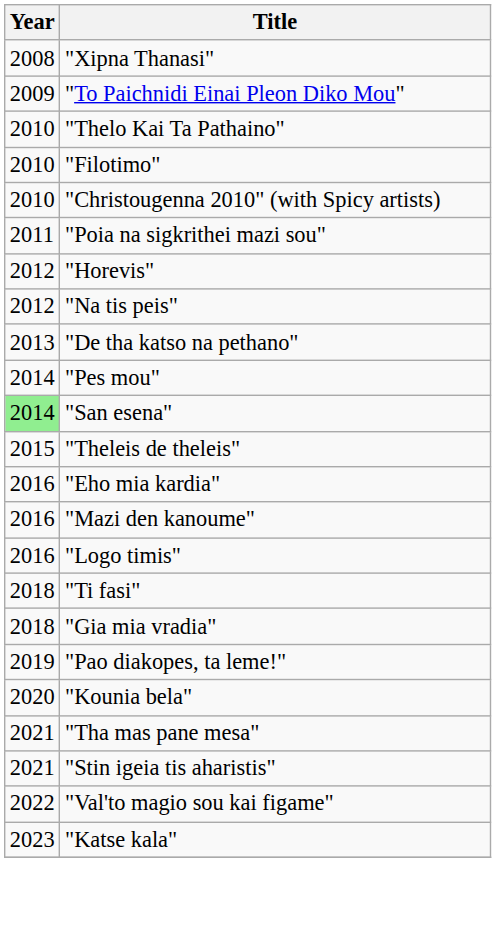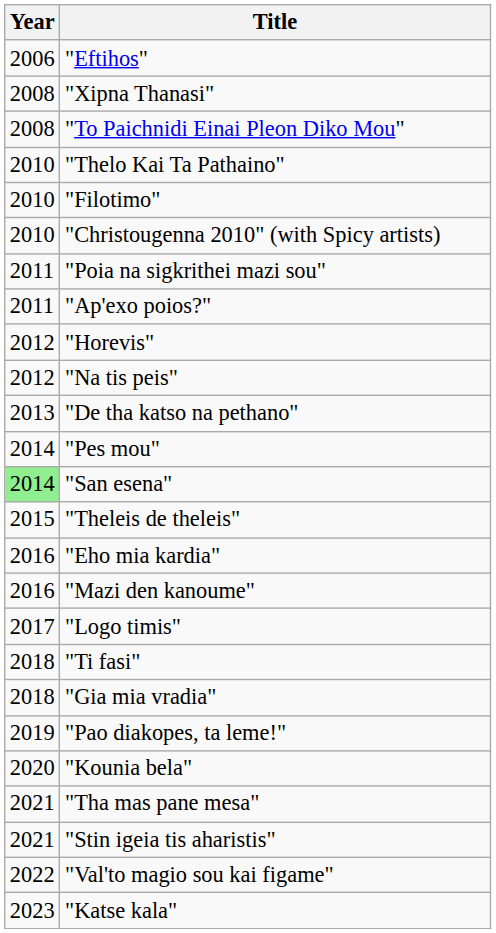 <table class="wikitable"|width=100%>
 <tr>
 <th width="20">Year</th>
 <th width="300">Title</th>
 </tr>
 <tr>
+<td>2006</td>
+<td>"<a href='#'>Eftihos</a>"</td>
+</tr>
+<tr>
 <td>2008</td>
 <td>"Xipna Thanasi"</td>
 </tr>
 <tr>
-<td>2009</td>
+<td>2008</td>
 <td>"<a href='#'>To Paichnidi Einai Pleon Diko Mou</a>"</td>
 </tr>
 <tr>
 <td>2010</td>
 <td>"Thelo Kai Ta Pathaino"</td>
 </tr>
 <tr>
 <td>2010</td>
 <td>"Filotimo"</td>
 </tr>
 <tr>
 <td>2010</td>
 <td>"Christougenna 2010" (with Spicy artists)</td>
 </tr>
 <tr>
 <td>2011</td>
 <td>"Poia na sigkrithei mazi sou"</td>
+</tr>
+<tr>
+<td>2011</td>
+<td>"Ap'exo poios?"</td>
 </tr>
 <tr>
 <td>2012</td>
 <td>"Horevis"</td>
 </tr>
 <tr>
 <td>2012</td>
 <td>"Na tis peis"</td>
 </tr>
 <tr>
 <td>2013</td>
 <td>"De tha katso na pethano"</td>
 </tr>
 <tr>
 <td>2014</td>
 <td>"Pes mou"</td>
 </tr>
 <tr>
 <td style="background: lightgreen;">2014</td>
 <td>"San esena"</td>
 </tr>
 <tr>
 <td>2015</td>
 <td>"Theleis de theleis"</td>
 </tr>
 <tr>
 <td>2016</td>
 <td>"Eho mia kardia"</td>
 </tr>
 <tr>
 <td>2016</td>
 <td>"Mazi den kanoume"</td>
 </tr>
 <tr>
-<td>2016</td>
+<td>2017</td>
 <td>"Logo timis"</td>
 </tr>
 <tr>
 <td>2018</td>
 <td>"Ti fasi"</td>
 </tr>
 <tr>
 <td>2018</td>
 <td>"Gia mia vradia"</td>
 </tr>
 <tr>
 <td>2019</td>
 <td>"Pao diakopes, ta leme!"</td>
 </tr>
 <tr>
 <td>2020</td>
 <td>"Kounia bela"</td>
 </tr>
 <tr>
 <td>2021</td>
 <td>"Tha mas pane mesa"</td>
 </tr>
 <tr>
 <td>2021</td>
 <td>"Stin igeia tis aharistis"</td>
 </tr>
 <tr>
 <td>2022</td>
 <td>"Val'to magio sou kai figame"</td>
 </tr>
 <tr>
 <td>2023</td>
 <td>"Katse kala"</td>
 </tr>
 <tr>
 </tr>
 </table>
